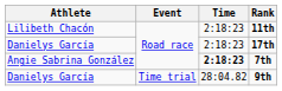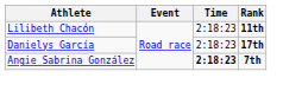 <table class="wikitable" style="font-size:90%">
 <tr>
 <th>Athlete</th>
 <th>Event</th>
 <th>Time</th>
 <th>Rank</th>
 </tr>
 <tr>
 <td><a href='#'>Lilibeth Chacón</a></td>
 <td style="text-align:center;" rowspan="3"><a href='#'>Road race</a></td>
 <td align=center>2:18:23</td>
 <td align=center><strong>11th</strong></td>
 </tr>
 <tr>
 <td><a href='#'>Danielys García</a></td>
 <td align=center>2:18:23</td>
 <td align=center><strong>17th</strong></td>
 </tr>
 <tr>
 <td><a href='#'>Angie Sabrina González</a></td>
 <td align=center><strong>2:18:23</strong></td>
 <td align=center><strong>7th</strong></td>
 </tr>
-<tr>
-<td><a href='#'>Danielys García</a></td>
-<td align=center><a href='#'>Time trial</a></td>
-<td align=center>28:04.82</td>
-<td align=center><strong>9th</strong></td>
-</tr>
 </table>
